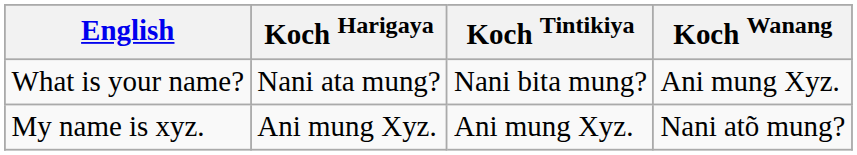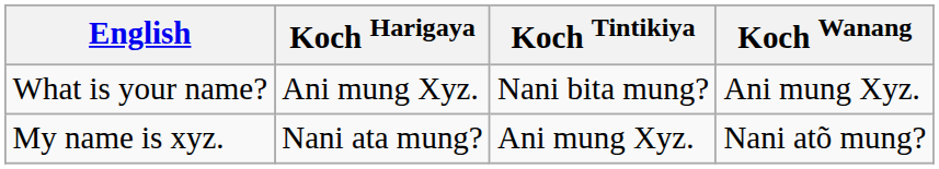 <table class="wikitable">
 <tr>
 <th><a href='#'>English</a></th>
 <th>Koch <sup>Harigaya</sup></th>
 <th>Koch <sup>Tintikiya</sup></th>
 <th>Koch <sup>Wanang</sup></th>
 </tr>
 <tr>
 <td>What is your name?</td>
-<td>Nani ata mung?</td>
+<td>Ani mung Xyz.</td>
 <td>Nani bita mung?</td>
 <td>Ani mung Xyz.</td>
 </tr>
 <tr>
 <td>My name is xyz.</td>
-<td>Ani mung Xyz.</td>
+<td>Nani ata mung?</td>
 <td>Ani mung Xyz.</td>
 <td>Nani atõ mung?</td>
 </tr>
 </table>
